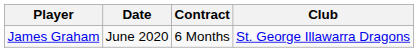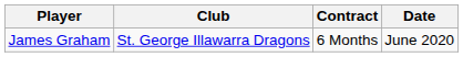 <table class="wikitable">
 <tr>
 <th>Player</th>
+<th>Club</th>
+<th>Contract</th>
 <th>Date</th>
-<th>Contract</th>
-<th>Club</th>
 </tr>
 <tr>
 <td><a href='#'>James Graham</a></td>
+<td><a href='#'>St. George Illawarra Dragons</a></td>
+<td>6 Months</td>
 <td>June 2020</td>
-<td>6 Months</td>
-<td><a href='#'>St. George Illawarra Dragons</a></td>
 </tr>
 </table>
